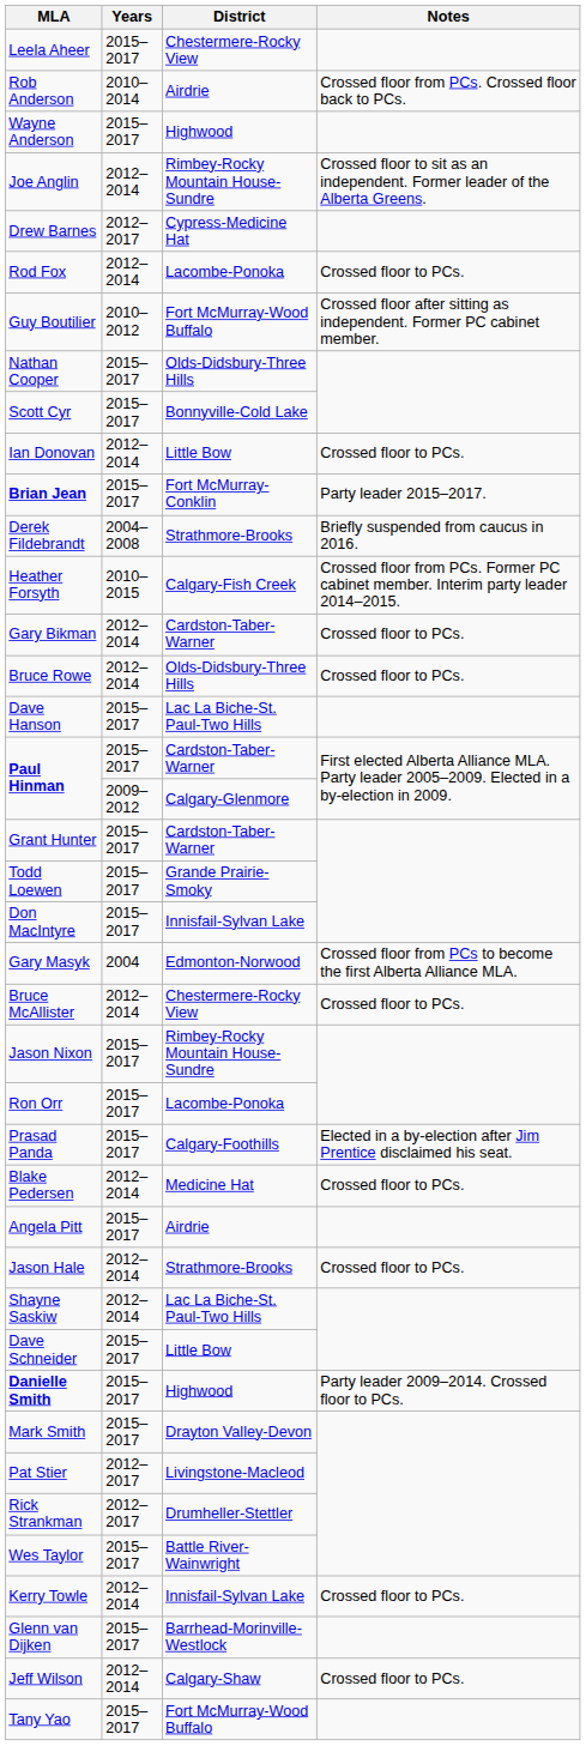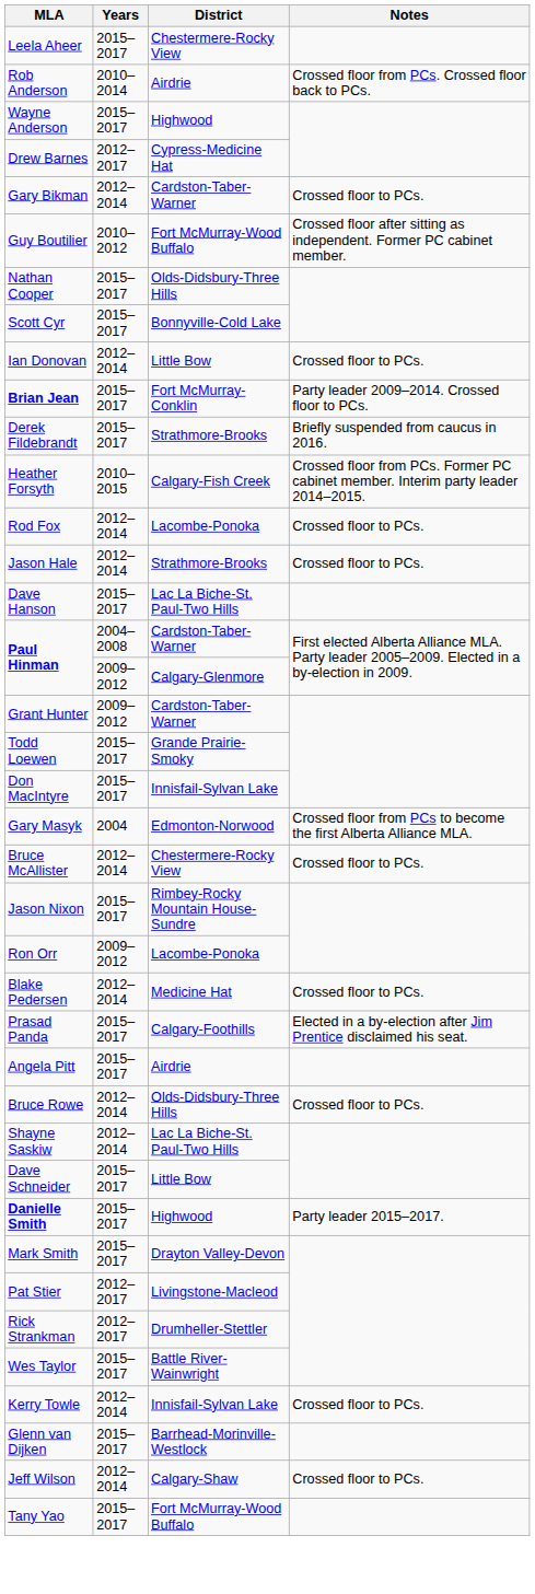 <table class="wikitable sortable">
 <tr>
 <th>MLA</th>
 <th>Years</th>
 <th>District</th>
 <th>Notes</th>
 </tr>
 <tr>
 <td><a href='#'>Leela Aheer</a></td>
 <td>2015–2017</td>
 <td><a href='#'>Chestermere-Rocky View</a></td>
 </tr>
 <tr>
 <td><a href='#'>Rob Anderson</a></td>
 <td>2010–2014</td>
 <td><a href='#'>Airdrie</a></td>
 <td>Crossed floor from <a href='#'>PCs</a>. Crossed floor back to PCs.</td>
 </tr>
 <tr>
 <td><a href='#'>Wayne Anderson</a></td>
 <td>2015–2017</td>
 <td><a href='#'>Highwood</a></td>
 </tr>
 <tr>
-<td><a href='#'>Joe Anglin</a></td>
-<td>2012–2014</td>
-<td><a href='#'>Rimbey-Rocky Mountain House-Sundre</a></td>
-<td>Crossed floor to sit as an independent. Former leader of the <a href='#'>Alberta Greens</a>.</td>
-</tr>
-<tr>
 <td><a href='#'>Drew Barnes</a></td>
 <td>2012–2017</td>
 <td><a href='#'>Cypress-Medicine Hat</a></td>
 </tr>
 <tr>
-<td><a href='#'>Rod Fox</a></td>
+<td><a href='#'>Gary Bikman</a></td>
 <td>2012–2014</td>
-<td><a href='#'>Lacombe-Ponoka</a></td>
+<td><a href='#'>Cardston-Taber-Warner</a></td>
 <td>Crossed floor to PCs.</td>
 </tr>
 <tr>
 <td><a href='#'>Guy Boutilier</a></td>
 <td>2010–2012</td>
 <td><a href='#'>Fort McMurray-Wood Buffalo</a></td>
 <td>Crossed floor after sitting as independent. Former PC cabinet member.</td>
 </tr>
 <tr>
 <td><a href='#'>Nathan Cooper</a></td>
 <td>2015–2017</td>
 <td><a href='#'>Olds-Didsbury-Three Hills</a></td>
 </tr>
 <tr>
 <td><a href='#'>Scott Cyr</a></td>
 <td>2015–2017</td>
 <td><a href='#'>Bonnyville-Cold Lake</a></td>
 </tr>
 <tr>
 <td><a href='#'>Ian Donovan</a></td>
 <td>2012–2014</td>
 <td><a href='#'>Little Bow</a></td>
 <td>Crossed floor to PCs.</td>
 </tr>
 <tr>
 <td><strong><a href='#'>Brian Jean</a></strong></td>
 <td>2015–2017</td>
 <td><a href='#'>Fort McMurray-Conklin</a></td>
-<td>Party leader 2015–2017.</td>
+<td>Party leader 2009–2014. Crossed floor to PCs.</td>
 </tr>
 <tr>
 <td><a href='#'>Derek Fildebrandt</a></td>
-<td>2004–2008</td>
+<td>2015–2017</td>
 <td><a href='#'>Strathmore-Brooks</a></td>
 <td>Briefly suspended from caucus in 2016.</td>
 </tr>
 <tr>
 <td><a href='#'>Heather Forsyth</a></td>
 <td>2010–2015</td>
 <td><a href='#'>Calgary-Fish Creek</a></td>
 <td>Crossed floor from PCs. Former PC cabinet member. Interim party leader 2014–2015.</td>
 </tr>
 <tr>
-<td><a href='#'>Gary Bikman</a></td>
+<td><a href='#'>Rod Fox</a></td>
 <td>2012–2014</td>
-<td><a href='#'>Cardston-Taber-Warner</a></td>
+<td><a href='#'>Lacombe-Ponoka</a></td>
 <td>Crossed floor to PCs.</td>
 </tr>
 <tr>
-<td><a href='#'>Bruce Rowe</a></td>
+<td><a href='#'>Jason Hale</a></td>
 <td>2012–2014</td>
-<td><a href='#'>Olds-Didsbury-Three Hills</a></td>
+<td><a href='#'>Strathmore-Brooks</a></td>
 <td>Crossed floor to PCs.</td>
 </tr>
 <tr>
 <td><a href='#'>Dave Hanson</a></td>
 <td>2015–2017</td>
 <td><a href='#'>Lac La Biche-St. Paul-Two Hills</a></td>
 </tr>
 <tr>
 <td rowspan=2><strong><a href='#'>Paul Hinman</a></strong></td>
-<td>2015–2017</td>
+<td>2004–2008</td>
 <td><a href='#'>Cardston-Taber-Warner</a></td>
 <td rowspan=2>First elected Alberta Alliance MLA. Party leader 2005–2009. Elected in a by-election in 2009.</td>
 </tr>
 <tr>
 <td>2009–2012</td>
 <td><a href='#'>Calgary-Glenmore</a></td>
 </tr>
 <tr>
 <td><a href='#'>Grant Hunter</a></td>
-<td>2015–2017</td>
+<td>2009–2012</td>
 <td><a href='#'>Cardston-Taber-Warner</a></td>
 </tr>
 <tr>
 <td><a href='#'>Todd Loewen</a></td>
 <td>2015–2017</td>
 <td><a href='#'>Grande Prairie-Smoky</a></td>
 </tr>
 <tr>
 <td><a href='#'>Don MacIntyre</a></td>
 <td>2015–2017</td>
 <td><a href='#'>Innisfail-Sylvan Lake</a></td>
 </tr>
 <tr>
 <td><a href='#'>Gary Masyk</a></td>
 <td>2004</td>
 <td><a href='#'>Edmonton-Norwood</a></td>
 <td>Crossed floor from <a href='#'>PCs</a> to become the first Alberta Alliance MLA.</td>
 </tr>
 <tr>
 <td><a href='#'>Bruce McAllister</a></td>
 <td>2012–2014</td>
 <td><a href='#'>Chestermere-Rocky View</a></td>
 <td>Crossed floor to PCs.</td>
 </tr>
 <tr>
 <td><a href='#'>Jason Nixon</a></td>
 <td>2015–2017</td>
 <td><a href='#'>Rimbey-Rocky Mountain House-Sundre</a></td>
 </tr>
 <tr>
 <td><a href='#'>Ron Orr</a></td>
-<td>2015–2017</td>
+<td>2009–2012</td>
 <td><a href='#'>Lacombe-Ponoka</a></td>
+</tr>
+<tr>
+<td><a href='#'>Blake Pedersen</a></td>
+<td>2012–2014</td>
+<td><a href='#'>Medicine Hat</a></td>
+<td>Crossed floor to PCs.</td>
 </tr>
 <tr>
 <td><a href='#'>Prasad Panda</a></td>
 <td>2015–2017</td>
 <td><a href='#'>Calgary-Foothills</a></td>
 <td>Elected in a by-election after <a href='#'>Jim Prentice</a> disclaimed his seat.</td>
 </tr>
 <tr>
-<td><a href='#'>Blake Pedersen</a></td>
-<td>2012–2014</td>
-<td><a href='#'>Medicine Hat</a></td>
-<td>Crossed floor to PCs.</td>
-</tr>
-<tr>
 <td><a href='#'>Angela Pitt</a></td>
 <td>2015–2017</td>
 <td><a href='#'>Airdrie</a></td>
 </tr>
 <tr>
-<td><a href='#'>Jason Hale</a></td>
+<td><a href='#'>Bruce Rowe</a></td>
 <td>2012–2014</td>
-<td><a href='#'>Strathmore-Brooks</a></td>
+<td><a href='#'>Olds-Didsbury-Three Hills</a></td>
 <td>Crossed floor to PCs.</td>
 </tr>
 <tr>
 <td><a href='#'>Shayne Saskiw</a></td>
 <td>2012–2014</td>
 <td><a href='#'>Lac La Biche-St. Paul-Two Hills</a></td>
 </tr>
 <tr>
 <td><a href='#'>Dave Schneider</a></td>
 <td>2015–2017</td>
 <td><a href='#'>Little Bow</a></td>
 </tr>
 <tr>
 <td><strong><a href='#'>Danielle Smith</a></strong></td>
 <td>2015–2017</td>
 <td><a href='#'>Highwood</a></td>
-<td>Party leader 2009–2014. Crossed floor to PCs.</td>
+<td>Party leader 2015–2017.</td>
 </tr>
 <tr>
 <td><a href='#'>Mark Smith</a></td>
 <td>2015–2017</td>
 <td><a href='#'>Drayton Valley-Devon</a></td>
 </tr>
 <tr>
 <td><a href='#'>Pat Stier</a></td>
 <td>2012–2017</td>
 <td><a href='#'>Livingstone-Macleod</a></td>
 </tr>
 <tr>
 <td><a href='#'>Rick Strankman</a></td>
 <td>2012–2017</td>
 <td><a href='#'>Drumheller-Stettler</a></td>
 </tr>
 <tr>
 <td><a href='#'>Wes Taylor</a></td>
 <td>2015–2017</td>
 <td><a href='#'>Battle River-Wainwright</a></td>
 </tr>
 <tr>
 <td><a href='#'>Kerry Towle</a></td>
 <td>2012–2014</td>
 <td><a href='#'>Innisfail-Sylvan Lake</a></td>
 <td>Crossed floor to PCs.</td>
 </tr>
 <tr>
 <td><a href='#'>Glenn van Dijken</a></td>
 <td>2015–2017</td>
 <td><a href='#'>Barrhead-Morinville-Westlock</a></td>
 </tr>
 <tr>
 <td><a href='#'>Jeff Wilson</a></td>
 <td>2012–2014</td>
 <td><a href='#'>Calgary-Shaw</a></td>
 <td>Crossed floor to PCs.</td>
 </tr>
 <tr>
 <td><a href='#'>Tany Yao</a></td>
 <td>2015–2017</td>
 <td><a href='#'>Fort McMurray-Wood Buffalo</a></td>
 </tr>
 </table>
